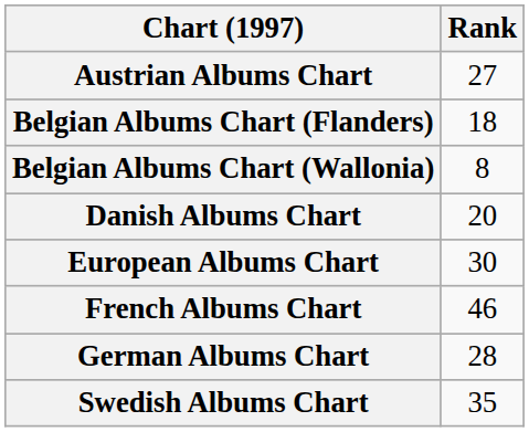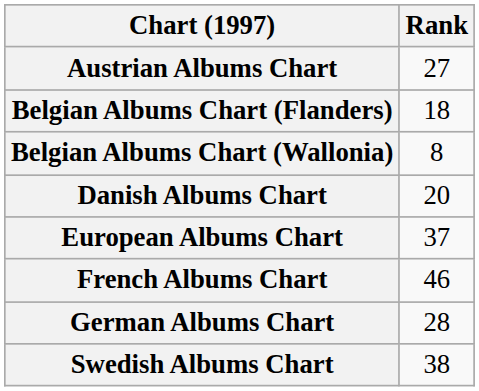 <table class="wikitable sortable plainrowheaders" style="text-align:center;">
 <tr>
 <th scope="column">Chart (1997)</th>
 <th scope="column">Rank</th>
 </tr>
 <tr>
 <th scope="row">Austrian Albums Chart</th>
 <td>27</td>
 </tr>
 <tr>
 <th scope="row">Belgian Albums Chart (Flanders)</th>
 <td>18</td>
 </tr>
 <tr>
 <th scope="row">Belgian Albums Chart (Wallonia)</th>
 <td>8</td>
 </tr>
 <tr>
 <th scope="row">Danish Albums Chart</th>
 <td>20</td>
 </tr>
 <tr>
 <th scope="row">European Albums Chart</th>
-<td>30</td>
+<td>37</td>
 </tr>
 <tr>
 <th scope="row">French Albums Chart</th>
 <td>46</td>
 </tr>
 <tr>
 <th scope="row">German Albums Chart</th>
 <td>28</td>
 </tr>
 <tr>
 <th scope="row">Swedish Albums Chart</th>
-<td>35</td>
+<td>38</td>
 </tr>
 </table>
